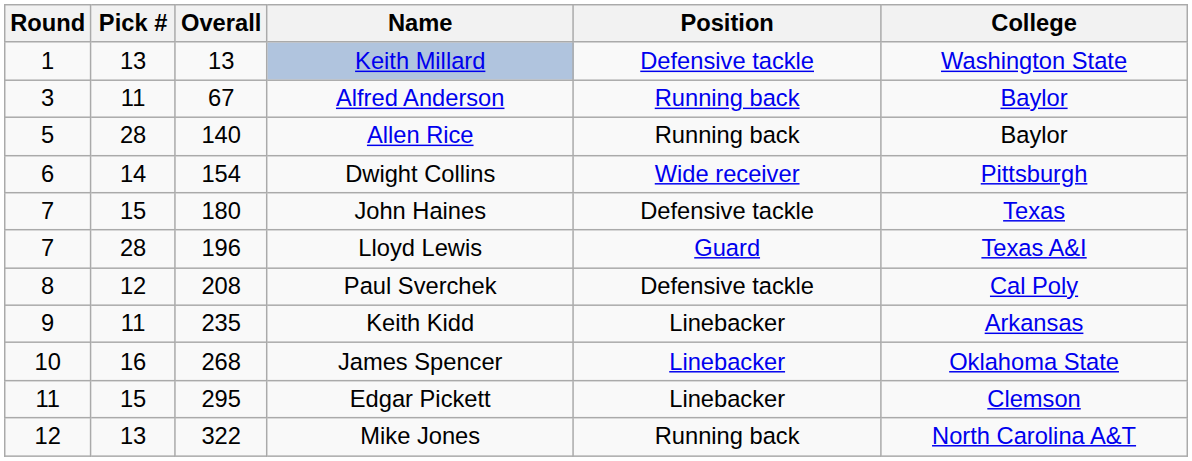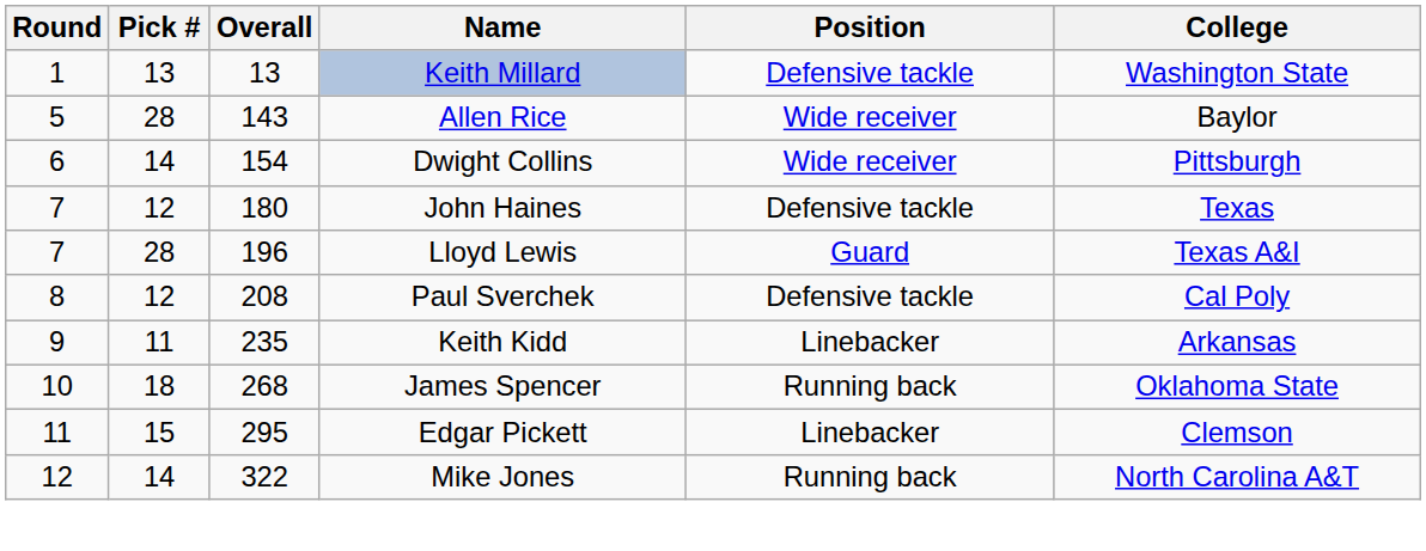 <table class="wikitable sortable" style="text-align:center">
 <tr>
 <th width=50px>Round</th>
 <th width=50px>Pick #</th>
 <th width=50px>Overall</th>
 <th width=200px>Name</th>
 <th width=200px>Position</th>
 <th width=200px>College</th>
 </tr>
 <tr>
 <td>1</td>
 <td>13</td>
 <td>13</td>
 <td bgcolor=lightsteelblue><a href='#'>Keith Millard</a></td>
 <td><a href='#'>Defensive tackle</a></td>
 <td><a href='#'>Washington State</a></td>
 </tr>
 <tr>
-<td>3</td>
-<td>11</td>
-<td>67</td>
-<td><a href='#'>Alfred Anderson</a></td>
-<td><a href='#'>Running back</a></td>
-<td><a href='#'>Baylor</a></td>
-</tr>
-<tr>
 <td>5</td>
 <td>28</td>
-<td>140</td>
+<td>143</td>
 <td><a href='#'>Allen Rice</a></td>
-<td>Running back</td>
+<td><a href='#'>Wide receiver</a></td>
 <td>Baylor</td>
 </tr>
 <tr>
 <td>6</td>
 <td>14</td>
 <td>154</td>
 <td>Dwight Collins</td>
 <td><a href='#'>Wide receiver</a></td>
 <td><a href='#'>Pittsburgh</a></td>
 </tr>
 <tr>
 <td>7</td>
-<td>15</td>
+<td>12</td>
 <td>180</td>
 <td>John Haines</td>
 <td>Defensive tackle</td>
 <td><a href='#'>Texas</a></td>
 </tr>
 <tr>
 <td>7</td>
 <td>28</td>
 <td>196</td>
 <td>Lloyd Lewis</td>
 <td><a href='#'>Guard</a></td>
 <td><a href='#'>Texas A&I</a></td>
 </tr>
 <tr>
 <td>8</td>
 <td>12</td>
 <td>208</td>
 <td>Paul Sverchek</td>
 <td>Defensive tackle</td>
 <td><a href='#'>Cal Poly</a></td>
 </tr>
 <tr>
 <td>9</td>
 <td>11</td>
 <td>235</td>
 <td>Keith Kidd</td>
 <td>Linebacker</td>
 <td><a href='#'>Arkansas</a></td>
 </tr>
 <tr>
 <td>10</td>
-<td>16</td>
+<td>18</td>
 <td>268</td>
 <td>James Spencer</td>
-<td><a href='#'>Linebacker</a></td>
+<td>Running back</td>
 <td><a href='#'>Oklahoma State</a></td>
 </tr>
 <tr>
 <td>11</td>
 <td>15</td>
 <td>295</td>
 <td>Edgar Pickett</td>
 <td>Linebacker</td>
 <td><a href='#'>Clemson</a></td>
 </tr>
 <tr>
 <td>12</td>
-<td>13</td>
+<td>14</td>
 <td>322</td>
 <td>Mike Jones</td>
 <td>Running back</td>
 <td><a href='#'>North Carolina A&T</a></td>
 </tr>
 </table>
